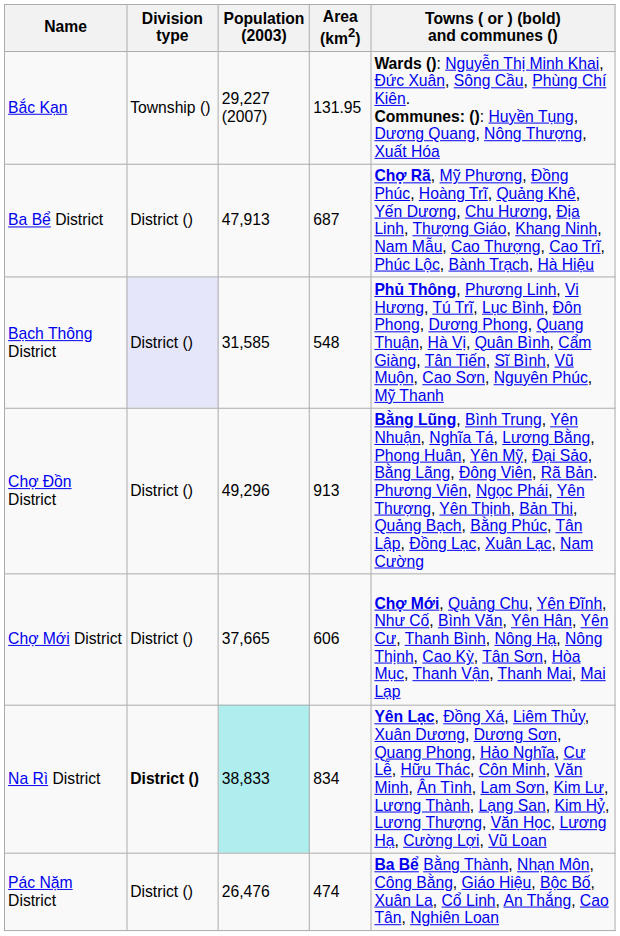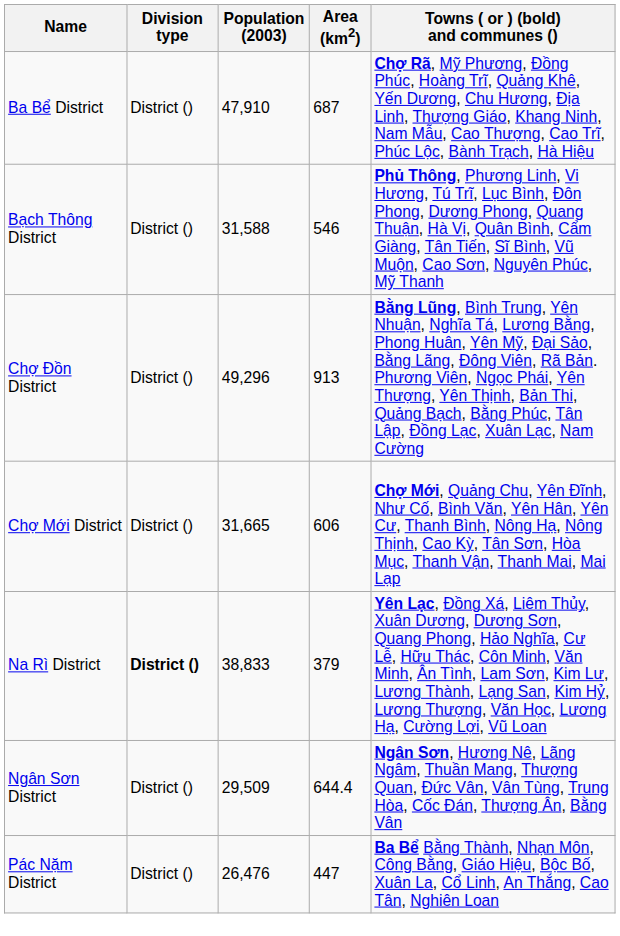 <table class="wikitable" width= "100%">
 <tr>
 <th width=20%>Name</th>
 <th width=15%>Division type</th>
 <th width=15%>Population (2003)</th>
 <th width=10%>Area (km<sup>2</sup>)</th>
 <th width=40%>Towns ( or ) (bold)<br>and communes ()</th>
 </tr>
 <tr>
-<td><a href='#'>Bắc Kạn</a></td>
-<td>Township ()</td>
-<td>29,227 (2007)</td>
-<td>131.95</td>
-<td><strong>Wards ()</strong>: <a href='#'>Nguyễn Thị Minh Khai</a>, <a href='#'>Đức Xuân</a>, <a href='#'>Sông Cầu</a>, <a href='#'>Phùng Chí Kiên</a>.<br><strong>Communes: ()</strong>: <a href='#'>Huyền Tụng</a>, <a href='#'>Dương Quang</a>, <a href='#'>Nông Thượng</a>, <a href='#'>Xuất Hóa</a></td>
-</tr>
-<tr>
 <td><a href='#'>Ba Bể</a> District</td>
 <td>District ()</td>
-<td>47,913</td>
+<td>47,910</td>
 <td>687</td>
 <td><strong><a href='#'>Chợ Rã</a></strong>, <a href='#'>Mỹ Phương</a>, <a href='#'>Đồng Phúc</a>, <a href='#'>Hoàng Trĩ</a>, <a href='#'>Quảng Khê</a>, <a href='#'>Yến Dương</a>, <a href='#'>Chu Hương</a>, <a href='#'>Địa Linh</a>, <a href='#'>Thượng Giáo</a>, <a href='#'>Khang Ninh</a>, <a href='#'>Nam Mẫu</a>, <a href='#'>Cao Thượng</a>, <a href='#'>Cao Trĩ</a>, <a href='#'>Phúc Lộc</a>, <a href='#'>Bành Trạch</a>, <a href='#'>Hà Hiệu</a></td>
 </tr>
 <tr>
 <td><a href='#'>Bạch Thông</a> District</td>
-<td style="background: lavender;">District ()</td>
-<td>31,585</td>
-<td>548</td>
+<td>District ()</td>
+<td>31,588</td>
+<td>546</td>
 <td><strong><a href='#'>Phủ Thông</a></strong>, <a href='#'>Phương Linh</a>, <a href='#'>Vi Hương</a>, <a href='#'>Tú Trĩ</a>, <a href='#'>Lục Bình</a>, <a href='#'>Đôn Phong</a>, <a href='#'>Dương Phong</a>, <a href='#'>Quang Thuận</a>, <a href='#'>Hà Vị</a>, <a href='#'>Quân Bình</a>, <a href='#'>Cẩm Giàng</a>, <a href='#'>Tân Tiến</a>, <a href='#'>Sĩ Bình</a>, <a href='#'>Vũ Muộn</a>, <a href='#'>Cao Sơn</a>, <a href='#'>Nguyên Phúc</a>, <a href='#'>Mỹ Thanh</a></td>
 </tr>
 <tr>
 <td><a href='#'>Chợ Đồn</a> District</td>
 <td>District ()</td>
 <td>49,296 </td>
 <td>913</td>
 <td><strong><a href='#'>Bằng Lũng</a></strong>, <a href='#'>Bình Trung</a>, <a href='#'>Yên Nhuận</a>, <a href='#'>Nghĩa Tá</a>, <a href='#'>Lương Bằng</a>, <a href='#'>Phong Huân</a>, <a href='#'>Yên Mỹ</a>, <a href='#'>Đại Sảo</a>, <a href='#'>Bằng Lãng</a>, <a href='#'>Đông Viên</a>, <a href='#'>Rã Bản</a>. <a href='#'>Phương Viên</a>, <a href='#'>Ngọc Phái</a>, <a href='#'>Yên Thượng</a>, <a href='#'>Yên Thịnh</a>, <a href='#'>Bản Thi</a>, <a href='#'>Quảng Bạch</a>, <a href='#'>Bằng Phúc</a>, <a href='#'>Tân Lập</a>, <a href='#'>Đồng Lạc</a>, <a href='#'>Xuân Lạc</a>, <a href='#'>Nam Cường</a></td>
 </tr>
 <tr>
 <td><a href='#'>Chợ Mới</a> District</td>
 <td>District ()</td>
-<td>37,665</td>
+<td>31,665</td>
 <td>606</td>
 <td><br><strong><a href='#'>Chợ Mới</a></strong>, <a href='#'>Quảng Chu</a>, <a href='#'>Yên Đĩnh</a>, <a href='#'>Như Cố</a>, <a href='#'>Bình Văn</a>, <a href='#'>Yên Hân</a>, <a href='#'>Yên Cư</a>, <a href='#'>Thanh Bình</a>, <a href='#'>Nông Hạ</a>, <a href='#'>Nông Thịnh</a>, <a href='#'>Cao Kỳ</a>, <a href='#'>Tân Sơn</a>, <a href='#'>Hòa Mục</a>, <a href='#'>Thanh Vận</a>, <a href='#'>Thanh Mai</a>, <a href='#'>Mai Lạp</a></td>
 </tr>
 <tr>
 <td><a href='#'>Na Rì</a> District</td>
 <td><strong>District ()</strong></td>
-<td style="background: paleturquoise;">38,833</td>
-<td>834</td>
+<td>38,833</td>
+<td>379</td>
 <td><strong><a href='#'>Yên Lạc</a></strong>, <a href='#'>Đồng Xá</a>, <a href='#'>Liêm Thủy</a>, <a href='#'>Xuân Dương</a>, <a href='#'>Dương Sơn</a>, <a href='#'>Quang Phong</a>, <a href='#'>Hảo Nghĩa</a>, <a href='#'>Cư Lễ</a>, <a href='#'>Hữu Thác</a>, <a href='#'>Côn Minh</a>, <a href='#'>Văn Minh</a>, <a href='#'>Ân Tình</a>, <a href='#'>Lam Sơn</a>, <a href='#'>Kim Lư</a>, <a href='#'>Lương Thành</a>, <a href='#'>Lạng San</a>, <a href='#'>Kim Hỷ</a>, <a href='#'>Lương Thượng</a>, <a href='#'>Văn Học</a>, <a href='#'>Lương Hạ</a>, <a href='#'>Cường Lợi</a>, <a href='#'>Vũ Loan</a></td>
+</tr>
+<tr>
+<td><a href='#'>Ngân Sơn</a> District</td>
+<td>District ()</td>
+<td>29,509</td>
+<td>644.4</td>
+<td><strong><a href='#'>Ngân Sơn</a></strong>, <a href='#'>Hương Nê</a>, <a href='#'>Lãng Ngâm</a>, <a href='#'>Thuần Mang</a>, <a href='#'>Thượng Quan</a>, <a href='#'>Đức Vân</a>, <a href='#'>Vân Tùng</a>, <a href='#'>Trung Hòa</a>, <a href='#'>Cốc Đán</a>, <a href='#'>Thượng Ân</a>, <a href='#'>Bằng Vân</a></td>
 </tr>
 <tr>
 <td><a href='#'>Pác Nặm</a> District</td>
 <td>District ()</td>
 <td>26,476</td>
-<td>474</td>
+<td>447</td>
 <td><strong><a href='#'>Ba Bể</a></strong> <a href='#'>Bằng Thành</a>, <a href='#'>Nhạn Môn</a>, <a href='#'>Công Bằng</a>, <a href='#'>Giáo Hiệu</a>, <a href='#'>Bộc Bố</a>, <a href='#'>Xuân La</a>, <a href='#'>Cổ Linh</a>, <a href='#'>An Thắng</a>, <a href='#'>Cao Tân</a>, <a href='#'>Nghiên Loan</a></td>
 </tr>
 </table>
